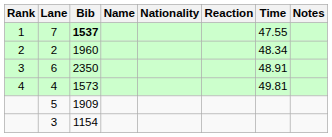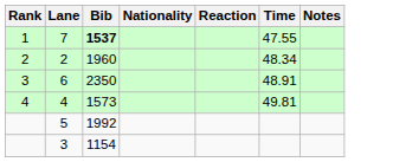 <table class="wikitable sortable" style="text-align:center">
 <tr>
 <th>Rank</th>
 <th>Lane</th>
 <th>Bib</th>
-<th>Name</th>
 <th>Nationality</th>
 <th>Reaction</th>
 <th>Time</th>
 <th>Notes</th>
 </tr>
 <tr bgcolor=ccffcc>
 <td>1</td>
 <td>7</td>
 <td><strong>1537</strong></td>
 <td align=left></td>
-<td align=left></td>
 <td></td>
 <td>47.55</td>
 <td><strong></strong></td>
 </tr>
 <tr bgcolor=ccffcc>
 <td>2</td>
 <td>2</td>
 <td>1960</td>
-<td align=left></td>
 <td align=left></td>
 <td></td>
 <td>48.34</td>
 <td><strong></strong></td>
 </tr>
 <tr bgcolor=ccffcc>
 <td>3</td>
 <td>6</td>
 <td>2350</td>
 <td align=left></td>
-<td align=left></td>
 <td></td>
 <td>48.91</td>
 <td><strong></strong></td>
 </tr>
 <tr bgcolor=ccffcc>
 <td>4</td>
 <td>4</td>
 <td>1573</td>
 <td align=left></td>
-<td align=left></td>
 <td></td>
 <td>49.81</td>
 <td><strong></strong></td>
 </tr>
 <tr>
 <td></td>
 <td>5</td>
-<td>1909</td>
-<td align=left></td>
+<td>1992</td>
 <td align=left></td>
 <td></td>
 <td></td>
 <td><strong></strong></td>
 </tr>
 <tr>
 <td></td>
 <td>3</td>
 <td>1154</td>
 <td align=left></td>
-<td align=left></td>
 <td></td>
 <td></td>
 <td><strong></strong></td>
 </tr>
 </table>
